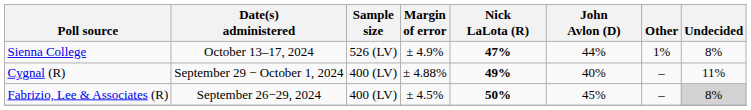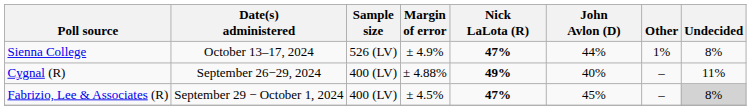 <table class="wikitable" style="font-size:90%;text-align:center;">
 <tr style="vertical-align:bottom">
 <th>Poll source</th>
 <th>Date(s)<br>administered</th>
 <th>Sample<br>size</th>
 <th>Margin<br>of error</th>
 <th style="width:100px;">Nick<br>LaLota (R)</th>
 <th style="width:100px;">John<br>Avlon (D)</th>
 <th>Other</th>
 <th>Undecided</th>
 </tr>
 <tr>
 <td style="text-align:left;"><a href='#'>Sienna College</a></td>
 <td data-sort-value="2024-10-22">October 13–17, 2024</td>
 <td>526 (LV)</td>
 <td>± 4.9%</td>
 <td><strong>47%</strong></td>
 <td>44%</td>
 <td>1%</td>
 <td>8%</td>
 </tr>
 <tr>
 <td style="text-align:left;"><a href='#'>Cygnal</a> (R)</td>
-<td data-sort-value="2024-10-7">September 29 − October 1, 2024</td>
+<td data-sort-value="2024-09-29">September 26−29, 2024</td>
 <td>400 (LV)</td>
 <td>± 4.88%</td>
 <td><strong>49%</strong></td>
 <td>40%</td>
 <td>–</td>
 <td>11%</td>
 </tr>
 <tr>
 <td style="text-align:left;"><a href='#'>Fabrizio, Lee & Associates</a> (R)</td>
-<td data-sort-value="2024-09-29">September 26−29, 2024</td>
+<td data-sort-value="2024-10-7">September 29 − October 1, 2024</td>
 <td>400 (LV)</td>
 <td>± 4.5%</td>
-<td><strong>50%</strong></td>
+<td><strong>47%</strong></td>
 <td>45%</td>
 <td>–</td>
 <td style="background: lightgrey;">8%</td>
 </tr>
 <tr>
 </tr>
 </table>
